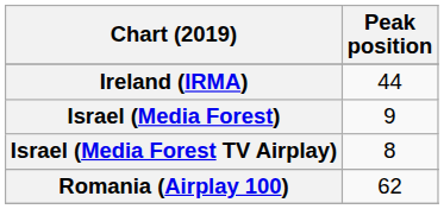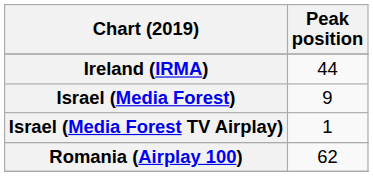 <table class="wikitable sortable plainrowheaders" style="text-align:center">
 <tr>
 <th scope="col">Chart (2019)</th>
 <th scope="col">Peak<br>position</th>
 </tr>
 <tr>
 </tr>
 <tr>
 <th scope="row">Ireland (<a href='#'>IRMA</a>)</th>
 <td>44</td>
 </tr>
 <tr>
 <th scope="row">Israel (<a href='#'>Media Forest</a>)</th>
 <td>9</td>
 </tr>
 <tr>
 <th scope="row">Israel (<a href='#'>Media Forest</a> TV Airplay)</th>
-<td>8</td>
+<td>1</td>
 </tr>
 <tr>
 </tr>
 <tr>
 <th scope="row">Romania (<a href='#'>Airplay 100</a>)</th>
 <td>62</td>
 </tr>
 <tr>
 </tr>
 <tr>
 </tr>
 <tr>
 </tr>
 </table>
